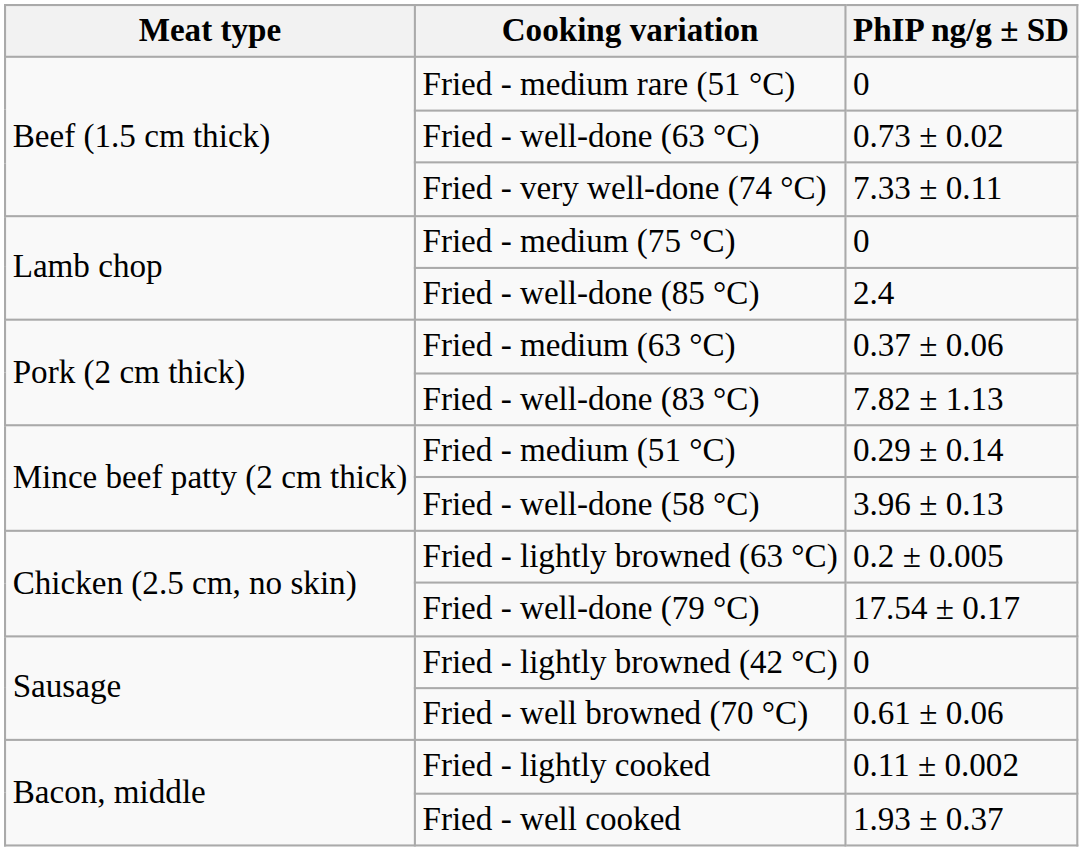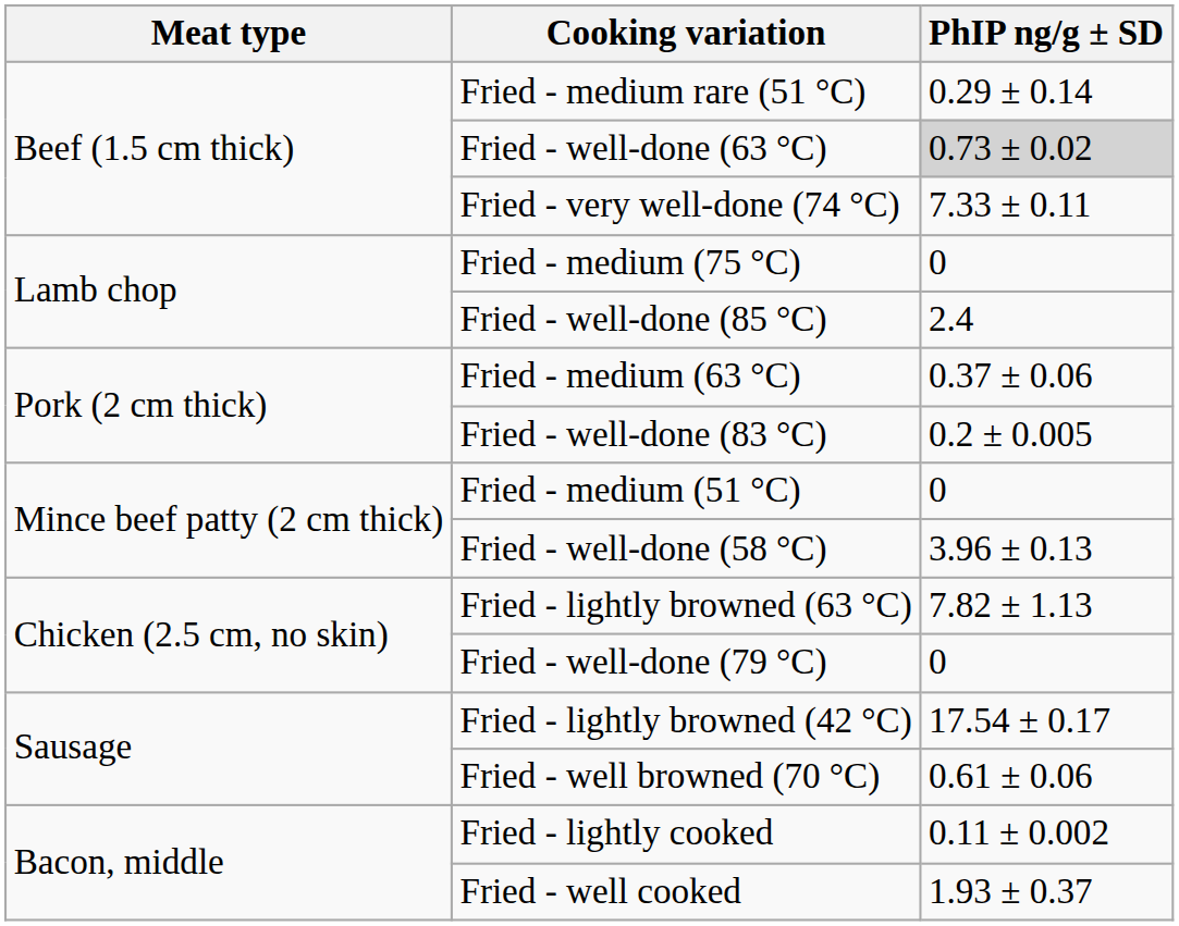 <table class="wikitable">
 <tr>
 <th>Meat type</th>
 <th>Cooking variation</th>
 <th>PhIP ng/g ± SD</th>
 </tr>
 <tr>
 <td rowspan="3">Beef (1.5 cm thick)</td>
 <td>Fried - medium rare (51 °C)</td>
-<td>0</td>
+<td>0.29 ± 0.14</td>
 </tr>
 <tr>
 <td>Fried - well-done (63 °C)</td>
-<td>0.73 ± 0.02</td>
+<td style="background: lightgrey;">0.73 ± 0.02</td>
 </tr>
 <tr>
 <td>Fried - very well-done (74 °C)</td>
 <td>7.33 ± 0.11</td>
 </tr>
 <tr>
 <td rowspan="2">Lamb chop</td>
 <td>Fried - medium (75 °C)</td>
 <td>0</td>
 </tr>
 <tr>
 <td>Fried - well-done (85 °C)</td>
 <td>2.4</td>
 </tr>
 <tr>
 <td rowspan="2">Pork (2 cm thick)</td>
 <td>Fried - medium (63 °C)</td>
 <td>0.37 ± 0.06</td>
 </tr>
 <tr>
 <td>Fried - well-done (83 °C)</td>
-<td>7.82 ± 1.13</td>
+<td>0.2 ± 0.005</td>
 </tr>
 <tr>
 <td rowspan="2">Mince beef patty (2 cm thick)</td>
 <td>Fried - medium (51 °C)</td>
-<td>0.29 ± 0.14</td>
+<td>0</td>
 </tr>
 <tr>
 <td>Fried - well-done (58 °C)</td>
 <td>3.96 ± 0.13</td>
 </tr>
 <tr>
 <td rowspan="2">Chicken (2.5 cm, no skin)</td>
 <td>Fried - lightly browned (63 °C)</td>
-<td>0.2 ± 0.005</td>
+<td>7.82 ± 1.13</td>
 </tr>
 <tr>
 <td>Fried - well-done (79 °C)</td>
-<td>17.54 ± 0.17</td>
+<td>0</td>
 </tr>
 <tr>
 <td rowspan="2">Sausage</td>
 <td>Fried - lightly browned (42 °C)</td>
-<td>0</td>
+<td>17.54 ± 0.17</td>
 </tr>
 <tr>
 <td>Fried - well browned (70 °C)</td>
 <td>0.61 ± 0.06</td>
 </tr>
 <tr>
 <td rowspan="2">Bacon, middle</td>
 <td>Fried - lightly cooked</td>
 <td>0.11 ± 0.002</td>
 </tr>
 <tr>
 <td>Fried - well cooked</td>
 <td>1.93 ± 0.37</td>
 </tr>
 </table>
